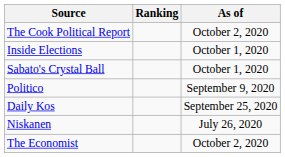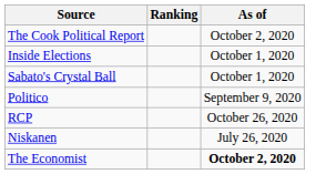 <table class="wikitable" style="text-align:center">
 <tr>
 <th>Source</th>
 <th>Ranking</th>
 <th>As of</th>
 </tr>
 <tr>
 <td align=left><a href='#'>The Cook Political Report</a></td>
 <td></td>
 <td>October 2, 2020</td>
 </tr>
 <tr>
 <td align=left><a href='#'>Inside Elections</a></td>
 <td></td>
 <td>October 1, 2020</td>
 </tr>
 <tr>
 <td align=left><a href='#'>Sabato's Crystal Ball</a></td>
 <td></td>
 <td>October 1, 2020</td>
 </tr>
 <tr>
 <td align="left"><a href='#'>Politico</a></td>
 <td></td>
 <td>September 9, 2020</td>
 </tr>
 <tr>
-<td align="left"><a href='#'>Daily Kos</a></td>
+<td align="left"><a href='#'>RCP</a></td>
 <td></td>
-<td>September 25, 2020</td>
+<td>October 26, 2020</td>
 </tr>
 <tr>
 <td align="left"><a href='#'>Niskanen</a></td>
 <td></td>
 <td>July 26, 2020</td>
 </tr>
 <tr>
 <td align="left"><a href='#'>The Economist</a></td>
 <td></td>
-<td>October 2, 2020</td>
+<td><strong>October 2, 2020</strong></td>
 </tr>
 </table>
